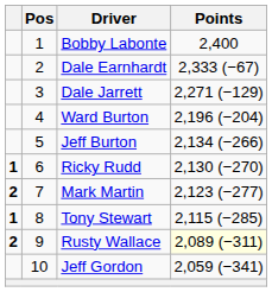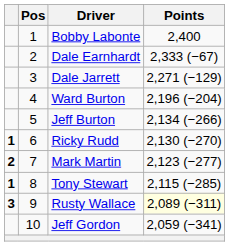 <table class="wikitable" style="font-size: 95%;">
 <tr>
 <th></th>
 <th>Pos</th>
 <th>Driver</th>
 <th>Points</th>
 </tr>
 <tr>
 <td align="left"></td>
 <td style="text-align:center;">1</td>
 <td><a href='#'>Bobby Labonte</a></td>
 <td style="text-align:center;">2,400</td>
 </tr>
 <tr>
 <td align="left"></td>
 <td style="text-align:center;">2</td>
 <td><a href='#'>Dale Earnhardt</a></td>
 <td style="text-align:center;">2,333 (−67)</td>
 </tr>
 <tr>
 <td align="left"></td>
 <td style="text-align:center;">3</td>
 <td><a href='#'>Dale Jarrett</a></td>
 <td style="text-align:center;">2,271 (−129)</td>
 </tr>
 <tr>
 <td align="left"></td>
 <td style="text-align:center;">4</td>
 <td><a href='#'>Ward Burton</a></td>
 <td style="text-align:center;">2,196 (−204)</td>
 </tr>
 <tr>
 <td align="left"></td>
 <td style="text-align:center;">5</td>
 <td><a href='#'>Jeff Burton</a></td>
 <td style="text-align:center;">2,134 (−266)</td>
 </tr>
 <tr>
 <td align="left">  <strong>1</strong></td>
 <td style="text-align:center;">6</td>
 <td><a href='#'>Ricky Rudd</a></td>
 <td style="text-align:center;">2,130 (−270)</td>
 </tr>
 <tr>
 <td align="left">  <strong>2</strong></td>
 <td style="text-align:center;">7</td>
 <td><a href='#'>Mark Martin</a></td>
 <td style="text-align:center;">2,123 (−277)</td>
 </tr>
 <tr>
 <td align="left">  <strong>1</strong></td>
 <td style="text-align:center;">8</td>
 <td><a href='#'>Tony Stewart</a></td>
 <td style="text-align:center;">2,115 (−285)</td>
 </tr>
 <tr>
-<td align="left">  <strong>2</strong></td>
+<td align="left">  <strong>3</strong></td>
 <td style="text-align:center;">9</td>
 <td><a href='#'>Rusty Wallace</a></td>
 <td style="background: lightyellow; text-align:center;">2,089 (−311)</td>
 </tr>
 <tr>
 <td align="left"></td>
 <td style="text-align:center;">10</td>
 <td><a href='#'>Jeff Gordon</a></td>
 <td style="text-align:center;">2,059 (−341)</td>
 </tr>
 <tr class="sortbottom">
 <th colspan="9"></th>
 </tr>
 </table>
